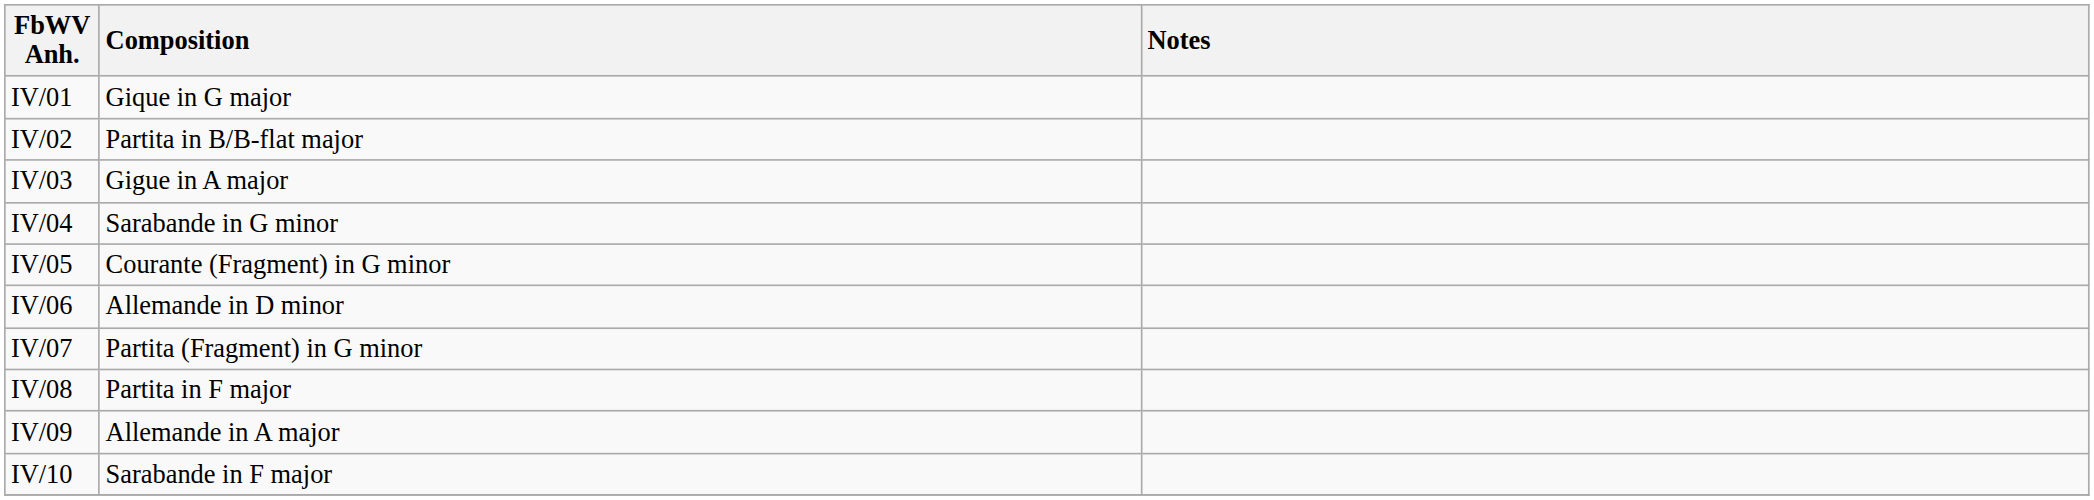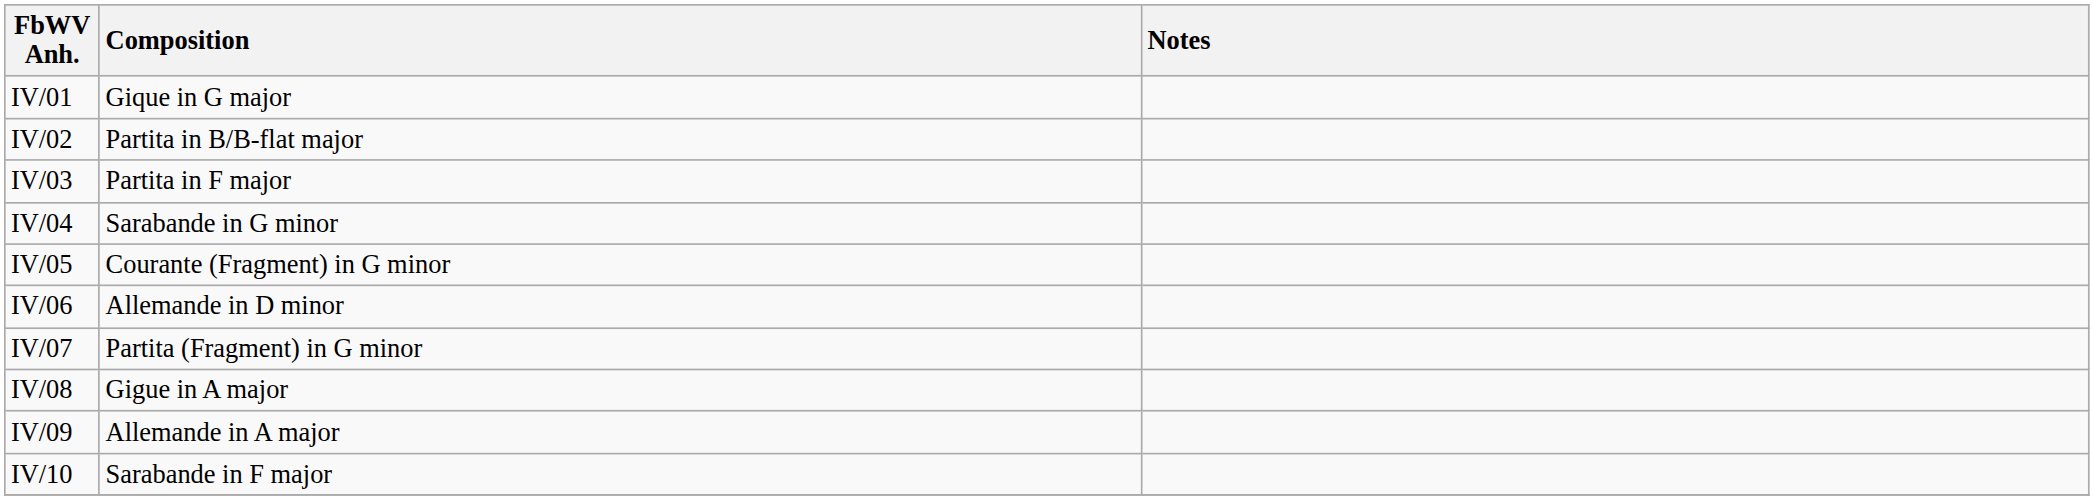 <table class="wikitable" width="100%">
 <tr>
 <th width="50">FbWV Anh.</th>
 <th style="text-align: left; width: 50%">Composition</th>
 <th style="text-align: left;">Notes</th>
 </tr>
 <tr>
 <td>IV/01</td>
 <td>Gique in G major</td>
 <td></td>
 </tr>
 <tr>
 <td>IV/02</td>
 <td>Partita in B/B-flat major</td>
 <td></td>
 </tr>
 <tr>
 <td>IV/03</td>
-<td>Gigue in A major</td>
+<td>Partita in F major</td>
 <td></td>
 </tr>
 <tr>
 <td>IV/04</td>
 <td>Sarabande in G minor</td>
 <td></td>
 </tr>
 <tr>
 <td>IV/05</td>
 <td>Courante (Fragment) in G minor</td>
 <td></td>
 </tr>
 <tr>
 <td>IV/06</td>
 <td>Allemande in D minor</td>
 <td></td>
 </tr>
 <tr>
 <td>IV/07</td>
 <td>Partita (Fragment) in G minor</td>
 <td></td>
 </tr>
 <tr>
 <td>IV/08</td>
-<td>Partita in F major</td>
+<td>Gigue in A major</td>
 <td></td>
 </tr>
 <tr>
 <td>IV/09</td>
 <td>Allemande in A major</td>
 <td></td>
 </tr>
 <tr>
 <td>IV/10</td>
 <td>Sarabande in F major</td>
 <td></td>
 </tr>
 <tr>
 </tr>
 </table>
